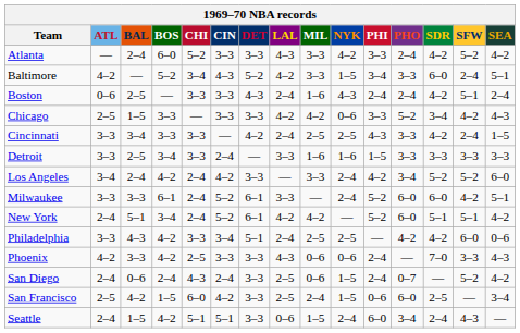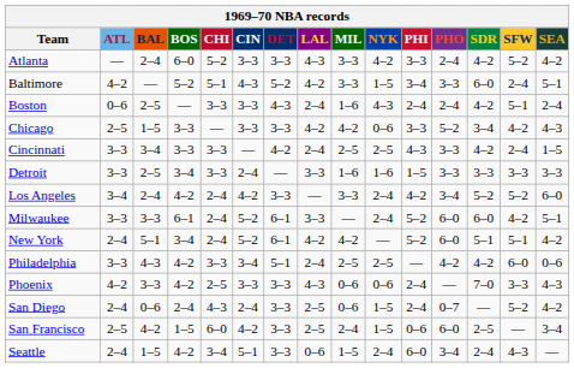 <table class="wikitable" style="font-size:95%; text-align:center;">
 <tr>
 <th colspan=15>1969–70 NBA records</th>
 </tr>
 <tr>
 <th width=100>Team</th>
 <th style="background:#69B3E6;color:#C70F2E;width=35">ATL</th>
 <th style="background:#E45206;color:#012854;width=35">BAL</th>
 <th style="background:#006400;color:#FFFFFF;width=35">BOS</th>
 <th style="background:#BA0C2F;color:#FFFFFF;width=35">CHI</th>
 <th style="background:#012F6B;color:#FFFFFF;width=35">CIN</th>
 <th style="background:#012F6B;color:#D40032;width=35">DET</th>
 <th style="background:#800080;color:#FFD700;width=35">LAL</th>
 <th style="background:#006400;color:#FFFFFF;width=35">MIL</th>
 <th style="background:#003EA4;color:#FF8C00;width=35">NYK</th>
 <th style="background:#C90F2E;color:#FFFFFF;width=35">PHI</th>
 <th style="background:#702F8B;color:#FA4417;width=35">PHO</th>
 <th style="background:#00843D;color:#FFCC00;width=35">SDR</th>
 <th style="background:#FFC62C;color:#012F6B;width=35">SFW</th>
 <th style="background:#173F36;color:#EBAA00;width=35">SEA</th>
 </tr>
 <tr>
 <td style="text-align:left;"><a href='#'>Atlanta</a></td>
 <td>—</td>
 <td>2–4</td>
 <td>6–0</td>
 <td>5–2</td>
 <td>3–3</td>
 <td>3–3</td>
 <td>4–3</td>
 <td>3–3</td>
 <td>4–2</td>
 <td>3–3</td>
 <td>2–4</td>
 <td>4–2</td>
 <td>5–2</td>
 <td>4–2</td>
 </tr>
 <tr>
 <td style="text-align:left;">Baltimore</td>
 <td>4–2</td>
 <td>—</td>
 <td>5–2</td>
-<td>3–4</td>
+<td>5–1</td>
 <td>4–3</td>
 <td>5–2</td>
 <td>4–2</td>
 <td>3–3</td>
 <td>1–5</td>
 <td>3–4</td>
 <td>3–3</td>
 <td>6–0</td>
 <td>2–4</td>
 <td>5–1</td>
 </tr>
 <tr>
 <td style="text-align:left;"><a href='#'>Boston</a></td>
 <td>0–6</td>
 <td>2–5</td>
 <td>—</td>
 <td>3–3</td>
 <td>3–3</td>
 <td>4–3</td>
 <td>2–4</td>
 <td>1–6</td>
 <td>4–3</td>
 <td>2–4</td>
 <td>2–4</td>
 <td>4–2</td>
 <td>5–1</td>
 <td>2–4</td>
 </tr>
 <tr>
 <td style="text-align:left;"><a href='#'>Chicago</a></td>
 <td>2–5</td>
 <td>1–5</td>
 <td>3–3</td>
 <td>—</td>
 <td>3–3</td>
 <td>3–3</td>
 <td>4–2</td>
 <td>4–2</td>
 <td>0–6</td>
 <td>3–3</td>
 <td>5–2</td>
 <td>3–4</td>
 <td>4–2</td>
 <td>4–3</td>
 </tr>
 <tr>
 <td style="text-align:left;"><a href='#'>Cincinnati</a></td>
 <td>3–3</td>
 <td>3–4</td>
 <td>3–3</td>
 <td>3–3</td>
 <td>—</td>
 <td>4–2</td>
 <td>2–4</td>
 <td>2–5</td>
 <td>2–5</td>
 <td>4–3</td>
 <td>3–3</td>
 <td>4–2</td>
 <td>2–4</td>
 <td>1–5</td>
 </tr>
 <tr>
 <td style="text-align:left;"><a href='#'>Detroit</a></td>
 <td>3–3</td>
 <td>2–5</td>
 <td>3–4</td>
 <td>3–3</td>
 <td>2–4</td>
 <td>—</td>
 <td>3–3</td>
 <td>1–6</td>
 <td>1–6</td>
 <td>1–5</td>
 <td>3–3</td>
 <td>3–3</td>
 <td>3–3</td>
 <td>3–3</td>
 </tr>
 <tr>
 <td style="text-align:left;"><a href='#'>Los Angeles</a></td>
 <td>3–4</td>
 <td>2–4</td>
 <td>4–2</td>
 <td>2–4</td>
 <td>4–2</td>
 <td>3–3</td>
 <td>—</td>
 <td>3–3</td>
 <td>2–4</td>
 <td>4–2</td>
 <td>3–4</td>
 <td>5–2</td>
 <td>5–2</td>
 <td>6–0</td>
 </tr>
 <tr>
 <td style="text-align:left;"><a href='#'>Milwaukee</a></td>
 <td>3–3</td>
 <td>3–3</td>
 <td>6–1</td>
 <td>2–4</td>
 <td>5–2</td>
 <td>6–1</td>
 <td>3–3</td>
 <td>—</td>
 <td>2–4</td>
 <td>5–2</td>
 <td>6–0</td>
 <td>6–0</td>
 <td>4–2</td>
 <td>5–1</td>
 </tr>
 <tr>
 <td style="text-align:left;"><a href='#'>New York</a></td>
 <td>2–4</td>
 <td>5–1</td>
 <td>3–4</td>
 <td>2–4</td>
 <td>5–2</td>
 <td>6–1</td>
 <td>4–2</td>
 <td>4–2</td>
 <td>—</td>
 <td>5–2</td>
 <td>6–0</td>
 <td>5–1</td>
 <td>5–1</td>
 <td>4–2</td>
 </tr>
 <tr>
 <td style="text-align:left;"><a href='#'>Philadelphia</a></td>
 <td>3–3</td>
 <td>4–3</td>
 <td>4–2</td>
 <td>3–3</td>
 <td>3–4</td>
 <td>5–1</td>
 <td>2–4</td>
 <td>2–5</td>
 <td>2–5</td>
 <td>—</td>
 <td>4–2</td>
 <td>4–2</td>
 <td>6–0</td>
 <td>0–6</td>
 </tr>
 <tr>
 <td style="text-align:left;"><a href='#'>Phoenix</a></td>
 <td>4–2</td>
 <td>3–3</td>
 <td>4–2</td>
 <td>2–5</td>
 <td>3–3</td>
 <td>3–3</td>
 <td>4–3</td>
 <td>0–6</td>
 <td>0–6</td>
 <td>2–4</td>
 <td>—</td>
 <td>7–0</td>
 <td>3–3</td>
 <td>4–3</td>
 </tr>
 <tr>
 <td style="text-align:left;"><a href='#'>San Diego</a></td>
 <td>2–4</td>
 <td>0–6</td>
 <td>2–4</td>
 <td>4–3</td>
 <td>2–4</td>
 <td>3–3</td>
 <td>2–5</td>
 <td>0–6</td>
 <td>1–5</td>
 <td>2–4</td>
 <td>0–7</td>
 <td>—</td>
 <td>5–2</td>
 <td>4–2</td>
 </tr>
 <tr>
 <td style="text-align:left;"><a href='#'>San Francisco</a></td>
 <td>2–5</td>
 <td>4–2</td>
 <td>1–5</td>
 <td>6–0</td>
 <td>4–2</td>
 <td>3–3</td>
 <td>2–5</td>
 <td>2–4</td>
 <td>1–5</td>
 <td>0–6</td>
 <td>6–0</td>
 <td>2–5</td>
 <td>—</td>
 <td>3–4</td>
 </tr>
 <tr>
 <td style="text-align:left;"><a href='#'>Seattle</a></td>
 <td>2–4</td>
 <td>1–5</td>
 <td>4–2</td>
-<td>5–1</td>
+<td>3–4</td>
 <td>5–1</td>
 <td>3–3</td>
 <td>0–6</td>
 <td>1–5</td>
 <td>2–4</td>
 <td>6–0</td>
 <td>3–4</td>
 <td>2–4</td>
 <td>4–3</td>
 <td>—</td>
 </tr>
 </table>
